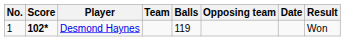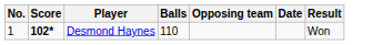 <table class="wikitable sortable" style="font-size:95%">
 <tr>
 <th>No.</th>
 <th>Score</th>
 <th>Player</th>
-<th>Team</th>
 <th>Balls</th>
 <th>Opposing team</th>
 <th>Date</th>
 <th>Result</th>
 </tr>
 <tr>
 <td>1</td>
 <td><strong>102*</strong></td>
 <td><a href='#'>Desmond Haynes</a></td>
-<td></td>
-<td> 119</td>
+<td> 110</td>
 <td></td>
 <td></td>
 <td>Won</td>
 </tr>
 </table>
